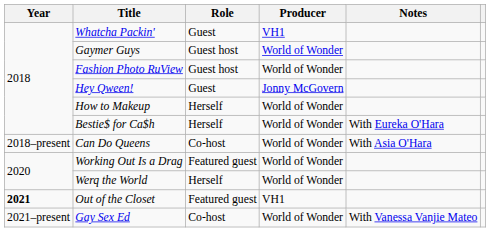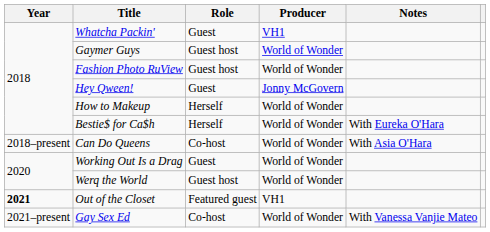 <table class="wikitable plainrowheaders sortable">
 <tr>
 <th>Year</th>
 <th>Title</th>
 <th scope="col">Role</th>
 <th scope="col">Producer</th>
 <th scope="col" class="unsortable">Notes</th>
 <th style="text-align: center;" class="unsortable"></th>
 </tr>
 <tr>
 <td rowspan ="6">2018</td>
 <td><em><a href='#'>Whatcha Packin'</a></em></td>
 <td>Guest</td>
 <td><a href='#'>VH1</a></td>
 <td></td>
 <td style="text-align: center;"></td>
 </tr>
 <tr>
 <td><em>Gaymer Guys</em></td>
 <td>Guest host</td>
 <td><a href='#'>World of Wonder</a></td>
 <td></td>
 <td style="text-align: center;"></td>
 </tr>
 <tr>
 <td><em><a href='#'>Fashion Photo RuView</a></em></td>
 <td>Guest host</td>
 <td>World of Wonder</td>
 <td></td>
 <td style="text-align: center;"></td>
 </tr>
 <tr>
 <td><em><a href='#'>Hey Qween!</a></em></td>
 <td>Guest</td>
 <td><a href='#'>Jonny McGovern</a></td>
 <td></td>
 <td style="text-align: center;"></td>
 </tr>
 <tr>
 <td><em>How to Makeup</em></td>
 <td>Herself</td>
 <td>World of Wonder</td>
 <td></td>
 <td style="text-align: center;"></td>
 </tr>
 <tr>
 <td><em>Bestie$ for Ca$h</em></td>
 <td>Herself</td>
 <td>World of Wonder</td>
 <td>With <a href='#'>Eureka O'Hara</a></td>
 <td style="text-align: center;"></td>
 </tr>
 <tr>
 <td>2018–present</td>
 <td><em>Can Do Queens</em></td>
 <td>Co-host</td>
 <td>World of Wonder</td>
 <td>With <a href='#'>Asia O'Hara</a></td>
 <td style="text-align: center;"></td>
 </tr>
 <tr>
 <td rowspan ="2">2020</td>
 <td><em>Working Out Is a Drag</em></td>
-<td>Featured guest</td>
+<td>Guest</td>
 <td>World of Wonder</td>
 <td></td>
 <td style="text-align: center;"></td>
 </tr>
 <tr>
 <td><em>Werq the World</em></td>
-<td>Herself</td>
+<td>Guest host</td>
 <td>World of Wonder</td>
 <td></td>
 <td style="text-align: center;"></td>
 </tr>
 <tr>
 <td rowspan="1"><strong>2021</strong></td>
 <td><em>Out of the Closet</em></td>
 <td>Featured guest</td>
 <td>VH1</td>
 <td></td>
 <td style="text-align: center;"></td>
 </tr>
 <tr>
 <td rowspan="1">2021–present</td>
 <td><em><a href='#'>Gay Sex Ed</a></em></td>
 <td>Co-host</td>
 <td>World of Wonder</td>
 <td>With <a href='#'>Vanessa Vanjie Mateo</a></td>
 <td style="text-align: center;"></td>
 </tr>
 </table>
